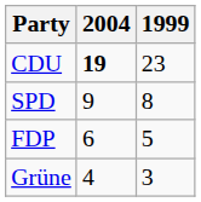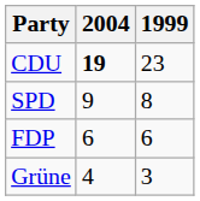 <table class="wikitable">
 <tr class="hintergrundfarbe6">
 <th>Party</th>
 <th>2004</th>
 <th>1999</th>
 </tr>
 <tr>
 <td><a href='#'>CDU</a></td>
 <td><strong>19</strong></td>
 <td>23</td>
 </tr>
 <tr>
 <td><a href='#'>SPD</a></td>
 <td>9</td>
 <td>8</td>
 </tr>
 <tr>
 <td><a href='#'>FDP</a></td>
 <td>6</td>
-<td>5</td>
+<td>6</td>
 </tr>
 <tr>
 <td><a href='#'>Grüne</a></td>
 <td>4</td>
 <td>3</td>
 </tr>
 </table>
